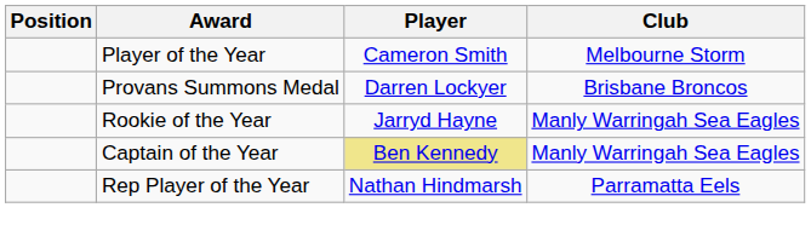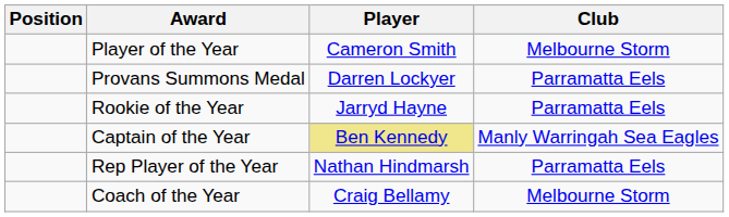 <table class="wikitable" style="text-align:center;">
 <tr>
 <th>Position</th>
 <th>Award</th>
 <th>Player</th>
 <th>Club</th>
 </tr>
 <tr>
 <td></td>
 <td style="text-align:left;">Player of the Year</td>
 <td><a href='#'>Cameron Smith</a></td>
 <td><a href='#'>Melbourne Storm</a></td>
 </tr>
 <tr>
 <td></td>
 <td style="text-align:left;">Provans Summons Medal</td>
 <td><a href='#'>Darren Lockyer</a></td>
-<td><a href='#'>Brisbane Broncos</a></td>
+<td><a href='#'>Parramatta Eels</a></td>
 </tr>
 <tr>
 <td></td>
 <td style="text-align:left;">Rookie of the Year</td>
 <td><a href='#'>Jarryd Hayne</a></td>
-<td><a href='#'>Manly Warringah Sea Eagles</a></td>
+<td><a href='#'>Parramatta Eels</a></td>
 </tr>
 <tr>
 <td></td>
 <td style="text-align:left;">Captain of the Year</td>
 <td style="background: khaki;"><a href='#'>Ben Kennedy</a></td>
 <td><a href='#'>Manly Warringah Sea Eagles</a></td>
 </tr>
 <tr>
 <td></td>
 <td style="text-align:left;">Rep Player of the Year</td>
 <td><a href='#'>Nathan Hindmarsh</a></td>
 <td><a href='#'>Parramatta Eels</a></td>
 </tr>
+<tr>
+<td></td>
+<td style="text-align:left;">Coach of the Year</td>
+<td><a href='#'>Craig Bellamy</a></td>
+<td><a href='#'>Melbourne Storm</a></td>
+</tr>
 </table>
